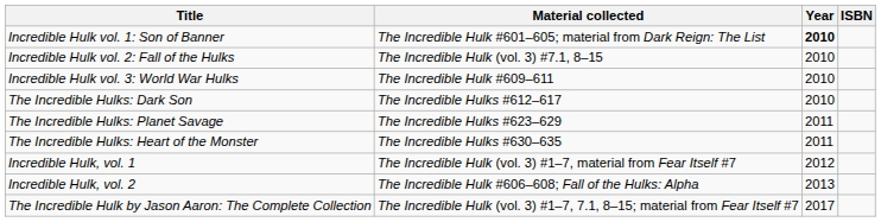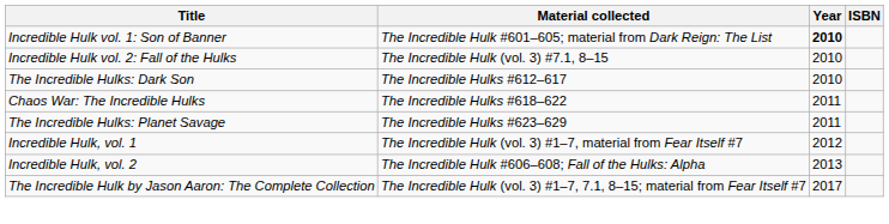 <table class="wikitable sortable">
 <tr>
 <th>Title</th>
 <th>Material collected</th>
 <th>Year</th>
 <th>ISBN</th>
 </tr>
 <tr>
 <td><em>Incredible Hulk vol. 1: Son of Banner</em></td>
 <td><em>The Incredible Hulk</em> #601–605; material from <em>Dark Reign: The List</em></td>
 <td><strong>2010</strong></td>
 <td></td>
 </tr>
 <tr>
 <td><em>Incredible Hulk vol. 2: Fall of the Hulks</em></td>
 <td><em>The Incredible Hulk</em> (vol. 3) #7.1, 8–15</td>
 <td>2010</td>
 <td></td>
 </tr>
 <tr>
-<td><em>Incredible Hulk vol. 3: World War Hulks</em></td>
-<td><em>The Incredible Hulk</em> #609–611</td>
-<td>2010</td>
-<td></td>
-</tr>
-<tr>
 <td><em>The Incredible Hulks: Dark Son</em></td>
 <td><em>The Incredible Hulks</em> #612–617</td>
 <td>2010</td>
 <td></td>
 </tr>
 <tr>
-<td><em>The Incredible Hulks: Planet Savage</em></td>
-<td><em>The Incredible Hulks</em> #623–629</td>
+<td><em>Chaos War: The Incredible Hulks</em></td>
+<td><em>The Incredible Hulks</em> #618–622</td>
 <td>2011</td>
 <td></td>
 </tr>
 <tr>
-<td><em>The Incredible Hulks: Heart of the Monster</em></td>
-<td><em>The Incredible Hulks</em> #630–635</td>
+<td><em>The Incredible Hulks: Planet Savage</em></td>
+<td><em>The Incredible Hulks</em> #623–629</td>
 <td>2011</td>
 <td></td>
 </tr>
 <tr>
 <td><em>Incredible Hulk, vol. 1</em></td>
 <td><em>The Incredible Hulk</em> (vol. 3) #1–7, material from <em>Fear Itself</em> #7</td>
 <td>2012</td>
 <td></td>
 </tr>
 <tr>
 <td><em>Incredible Hulk, vol. 2</em></td>
 <td><em>The Incredible Hulk</em> #606–608; <em>Fall of the Hulks: Alpha</em></td>
 <td>2013</td>
 <td></td>
 </tr>
 <tr>
 <td><em>The Incredible Hulk by Jason Aaron: The Complete Collection</em></td>
 <td><em>The Incredible Hulk</em> (vol. 3) #1–7, 7.1, 8–15; material from <em>Fear Itself</em> #7</td>
 <td>2017</td>
 <td></td>
 </tr>
 </table>
